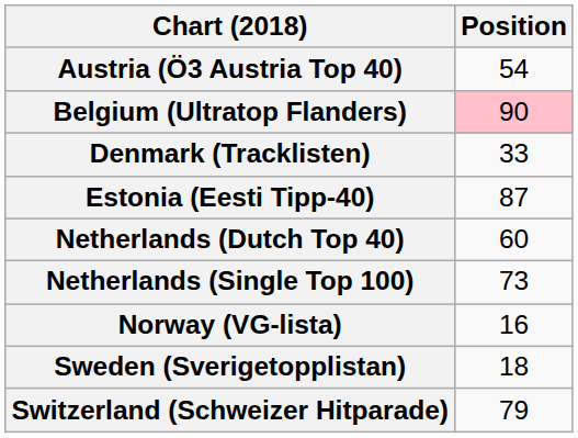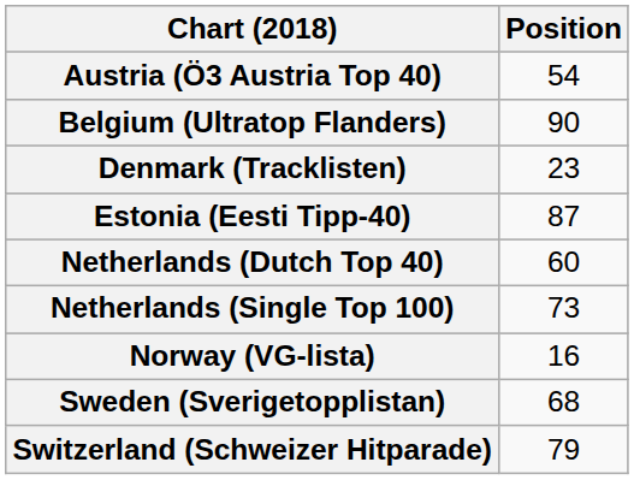 <table class="wikitable sortable plainrowheaders" style="text-align:center">
 <tr>
 <th scope="col">Chart (2018)</th>
 <th scope="col">Position</th>
 </tr>
 <tr>
 <th scope="row">Austria (Ö3 Austria Top 40)</th>
 <td>54</td>
 </tr>
 <tr>
 <th scope="row">Belgium (Ultratop Flanders)</th>
-<td style="background: pink;">90</td>
+<td>90</td>
 </tr>
 <tr>
 <th scope="row">Denmark (Tracklisten)</th>
-<td>33</td>
+<td>23</td>
 </tr>
 <tr>
 <th scope="row">Estonia (Eesti Tipp-40)</th>
 <td>87</td>
 </tr>
 <tr>
 <th scope="row">Netherlands (Dutch Top 40)</th>
 <td>60</td>
 </tr>
 <tr>
 <th scope="row">Netherlands (Single Top 100)</th>
 <td>73</td>
 </tr>
 <tr>
 <th scope="row">Norway (VG-lista)</th>
 <td>16</td>
 </tr>
 <tr>
 <th scope="row">Sweden (Sverigetopplistan)</th>
-<td>18</td>
+<td>68</td>
 </tr>
 <tr>
 <th scope="row">Switzerland (Schweizer Hitparade)</th>
 <td>79</td>
 </tr>
 </table>
